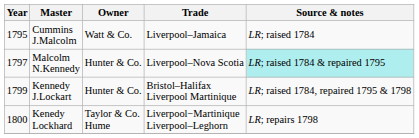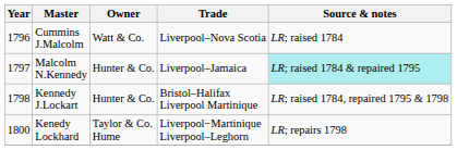 <table class=" wikitable">
 <tr>
 <th>Year</th>
 <th>Master</th>
 <th>Owner</th>
 <th>Trade</th>
 <th>Source & notes</th>
 </tr>
 <tr>
-<td>1795</td>
+<td>1796</td>
 <td>Cummins<br>J.Malcolm</td>
 <td>Watt & Co.</td>
-<td>Liverpool–Jamaica</td>
+<td>Liverpool–Nova Scotia</td>
 <td><em>LR</em>; raised 1784</td>
 </tr>
 <tr>
 <td>1797</td>
 <td>Malcolm<br>N.Kennedy</td>
 <td>Hunter & Co.</td>
-<td>Liverpool–Nova Scotia</td>
+<td>Liverpool–Jamaica</td>
 <td style="background: paleturquoise;"><em>LR</em>; raised 1784 & repaired 1795</td>
 </tr>
 <tr>
-<td>1799</td>
+<td>1798</td>
 <td>Kennedy<br>J.Lockart</td>
 <td>Hunter & Co.<br></td>
 <td>Bristol–Halifax<br>Liverpool Martinique</td>
 <td><em>LR</em>; raised 1784, repaired 1795 & 1798</td>
 </tr>
 <tr>
 <td>1800</td>
 <td>Kenedy<br>Lockhard</td>
 <td>Taylor & Co.<br>Hume</td>
 <td>Liverpool−Martinique<br>Liverpool–Leghorn</td>
 <td><em>LR</em>; repairs 1798</td>
 </tr>
 <tr>
 </tr>
 </table>
